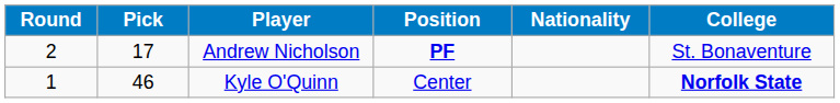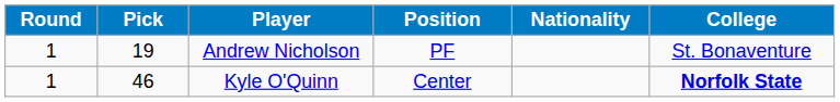 <table class="wikitable sortable sortable">
 <tr>
 <th style="background:#007CC5; color:#FFFFFF" width="10%">Round</th>
 <th style="background:#007CC5; color:#FFFFFF" width="10%">Pick</th>
 <th style="background:#007CC5; color:#FFFFFF" width="20%">Player</th>
 <th style="background:#007CC5; color:#FFFFFF" width="15%">Position</th>
 <th style="background:#007CC5; color:#FFFFFF" width="15%">Nationality</th>
 <th style="background:#007CC5; color:#FFFFFF" width="20%">College</th>
 </tr>
 <tr style="text-align: center">
-<td>2</td>
-<td>17</td>
+<td>1</td>
+<td>19</td>
 <td><a href='#'>Andrew Nicholson</a></td>
-<td><strong><a href='#'>PF</a></strong></td>
+<td><a href='#'>PF</a></td>
 <td></td>
 <td><a href='#'>St. Bonaventure</a></td>
 </tr>
 <tr style="text-align: center">
 <td>1</td>
 <td>46</td>
 <td><a href='#'>Kyle O'Quinn</a></td>
 <td><a href='#'>Center</a></td>
 <td></td>
 <td><strong><a href='#'>Norfolk State</a></strong></td>
 </tr>
 </table>
